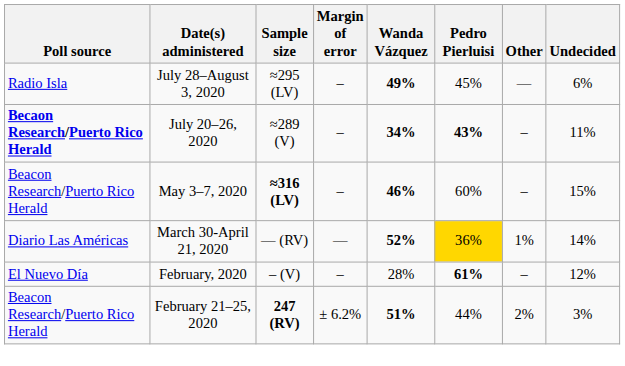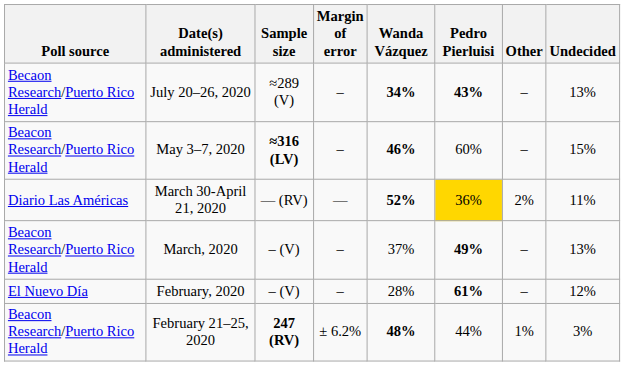 <table class="wikitable" style="font-size:90%;text-align:center;">
 <tr valign=bottom>
 <th>Poll source</th>
 <th>Date(s)<br>administered</th>
 <th>Sample<br>size</th>
 <th>Margin<br>of error</th>
 <th style="width:60px;">Wanda Vázquez</th>
 <th style="width:60px;">Pedro Pierluisi</th>
 <th>Other</th>
 <th>Undecided</th>
 </tr>
 <tr>
-<td style="text-align:left;"><a href='#'>Radio Isla </a></td>
-<td>July 28–August 3, 2020</td>
-<td>≈295 (LV)</td>
-<td>–</td>
-<td><strong>49%</strong></td>
-<td>45%</td>
-<td>—</td>
-<td>6%</td>
-</tr>
-<tr>
-<td style="text-align:left;"><strong><a href='#'>Becaon Research</a>/<a href='#'>Puerto Rico Herald</a></strong></td>
+<td style="text-align:left;"><a href='#'>Becaon Research</a>/<a href='#'>Puerto Rico Herald</a></td>
 <td>July 20–26, 2020</td>
 <td>≈289 (V)</td>
 <td>–</td>
 <td><strong>34%</strong></td>
 <td><strong>43%</strong></td>
 <td>–</td>
-<td>11%</td>
+<td>13%</td>
 </tr>
 <tr>
 <td style="text-align:left;"><a href='#'>Beacon Research</a>/<a href='#'>Puerto Rico Herald</a></td>
 <td>May 3–7, 2020</td>
 <td><strong>≈316 (LV)</strong></td>
 <td>–</td>
 <td><strong>46%</strong></td>
 <td>60%</td>
 <td>–</td>
 <td>15%</td>
 </tr>
 <tr>
 <td style="text-align:left;"><a href='#'>Diario Las Américas</a></td>
 <td>March 30-April 21, 2020</td>
 <td>— (RV)</td>
 <td>—</td>
 <td><strong>52%</strong></td>
 <td style="background: gold;">36%</td>
-<td>1%</td>
-<td>14%</td>
+<td>2%</td>
+<td>11%</td>
+</tr>
+<tr>
+<td style="text-align:left;"><a href='#'>Beacon Research</a>/<a href='#'>Puerto Rico Herald</a></td>
+<td>March, 2020</td>
+<td>– (V)</td>
+<td>–</td>
+<td>37%</td>
+<td><strong>49%</strong></td>
+<td>–</td>
+<td>13%</td>
 </tr>
 <tr>
 <td style="text-align:left;"><a href='#'>El Nuevo Día</a></td>
 <td>February, 2020</td>
 <td>– (V)</td>
 <td>–</td>
 <td>28%</td>
 <td><strong>61%</strong></td>
 <td>–</td>
 <td>12%</td>
 </tr>
 <tr>
 <td style="text-align:left;"><a href='#'>Beacon Research</a>/<a href='#'>Puerto Rico Herald</a></td>
 <td>February 21–25, 2020</td>
 <td><strong>247 (RV)</strong></td>
 <td>± 6.2%</td>
-<td><strong>51%</strong></td>
+<td><strong>48%</strong></td>
 <td>44%</td>
-<td>2%</td>
+<td>1%</td>
 <td>3%</td>
 </tr>
 </table>
